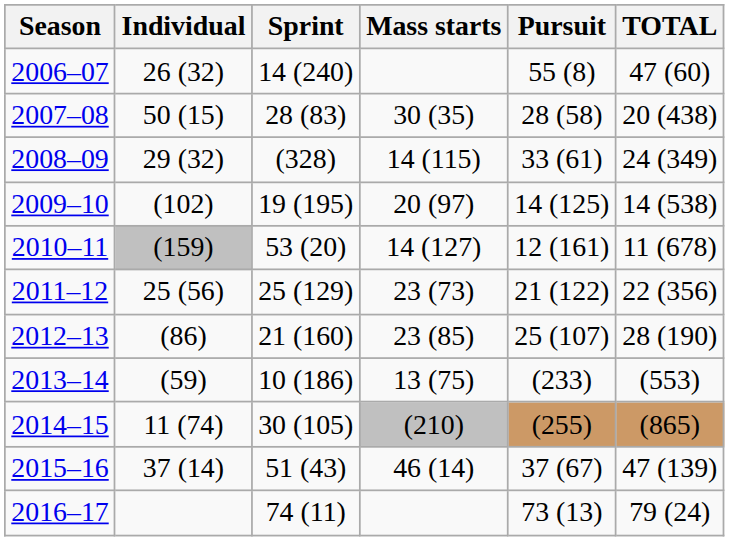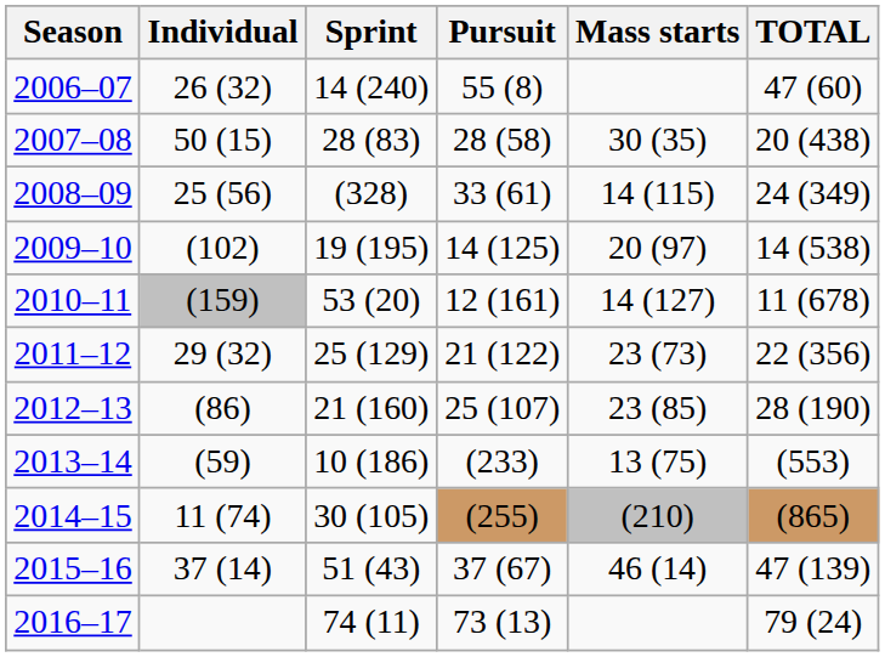 <table class="wikitable sortable" style="text-align: center;">
 <tr>
 <th>Season</th>
 <th>Individual</th>
 <th>Sprint</th>
+<th>Pursuit</th>
 <th>Mass starts</th>
-<th>Pursuit</th>
 <th>TOTAL</th>
 </tr>
 <tr>
 <td><a href='#'>2006–07</a></td>
 <td>26 (32)</td>
 <td>14 (240)</td>
+<td>55 (8)</td>
 <td></td>
-<td>55 (8)</td>
 <td>47 (60)</td>
 </tr>
 <tr>
 <td><a href='#'>2007–08</a></td>
 <td>50 (15)</td>
 <td>28 (83)</td>
+<td>28 (58)</td>
 <td>30 (35)</td>
-<td>28 (58)</td>
 <td>20 (438)</td>
 </tr>
 <tr>
 <td><a href='#'>2008–09</a></td>
-<td>29 (32)</td>
+<td>25 (56)</td>
 <td> (328)</td>
+<td>33 (61)</td>
 <td>14 (115)</td>
-<td>33 (61)</td>
 <td>24 (349)</td>
 </tr>
 <tr>
 <td><a href='#'>2009–10</a></td>
 <td> (102)</td>
 <td>19 (195)</td>
+<td>14 (125)</td>
 <td>20 (97)</td>
-<td>14 (125)</td>
 <td>14 (538)</td>
 </tr>
 <tr>
 <td><a href='#'>2010–11</a></td>
 <td bgcolor=silver><strong></strong> (159)</td>
 <td>53 (20)</td>
+<td>12 (161)</td>
 <td>14 (127)</td>
-<td>12 (161)</td>
 <td>11 (678)</td>
 </tr>
 <tr>
 <td><a href='#'>2011–12</a></td>
-<td>25 (56)</td>
+<td>29 (32)</td>
 <td>25 (129)</td>
+<td>21 (122)</td>
 <td>23 (73)</td>
-<td>21 (122)</td>
 <td>22 (356)</td>
 </tr>
 <tr>
 <td><a href='#'>2012–13</a></td>
 <td> (86)</td>
 <td>21 (160)</td>
+<td>25 (107)</td>
 <td>23 (85)</td>
-<td>25 (107)</td>
 <td>28 (190)</td>
 </tr>
 <tr>
 <td><a href='#'>2013–14</a></td>
 <td> (59)</td>
 <td>10 (186)</td>
+<td> (233)</td>
 <td>13 (75)</td>
-<td> (233)</td>
 <td> (553)</td>
 </tr>
 <tr>
 <td><a href='#'>2014–15</a></td>
 <td>11 (74)</td>
 <td>30 (105)</td>
+<td bgcolor=CC9966><strong></strong> (255)</td>
 <td bgcolor=silver><strong></strong> (210)</td>
-<td bgcolor=CC9966><strong></strong> (255)</td>
 <td bgcolor=CC9966><strong></strong> (865)</td>
 </tr>
 <tr>
 <td><a href='#'>2015–16</a></td>
 <td>37 (14)</td>
 <td>51 (43)</td>
+<td>37 (67)</td>
 <td>46 (14)</td>
-<td>37 (67)</td>
 <td>47 (139)</td>
 </tr>
 <tr>
 <td><a href='#'>2016–17</a></td>
 <td></td>
 <td>74 (11)</td>
+<td>73 (13)</td>
 <td></td>
-<td>73 (13)</td>
 <td>79 (24)</td>
 </tr>
 </table>
